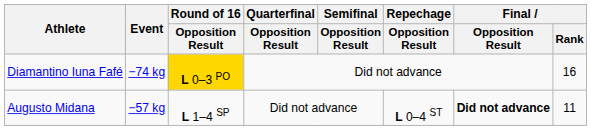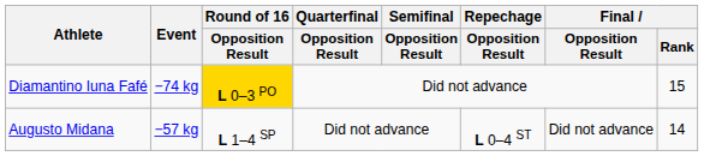 <table class="wikitable" style="font-size:90%">
 <tr>
 <th rowspan=2>Athlete</th>
 <th rowspan=2>Event</th>
 <th>Round of 16</th>
 <th>Quarterfinal</th>
 <th>Semifinal</th>
 <th>Repechage</th>
 <th colspan=2>Final / </th>
 </tr>
 <tr style="font-size: 95%">
 <th>Opposition<br>Result</th>
 <th>Opposition<br>Result</th>
 <th>Opposition<br>Result</th>
 <th>Opposition<br>Result</th>
 <th>Opposition<br>Result</th>
 <th>Rank</th>
 </tr>
 <tr align=center>
 <td align=left><a href='#'>Diamantino Iuna Fafé</a></td>
 <td align=left><a href='#'>−74 kg</a></td>
 <td style="background: gold;"><br><strong>L</strong> 0–3 <sup>PO</sup></td>
 <td colspan=4>Did not advance</td>
-<td>16</td>
+<td>15</td>
 </tr>
 <tr align=center>
 <td align=left><a href='#'>Augusto Midana</a></td>
 <td align=left><a href='#'>−57 kg</a></td>
 <td><br><strong>L</strong> 1–4 <sup>SP</sup></td>
 <td colspan="2">Did not advance</td>
 <td><br><strong>L</strong> 0–4 <sup>ST</sup></td>
-<td><strong>Did not advance</strong></td>
-<td>11</td>
+<td>Did not advance</td>
+<td>14</td>
 </tr>
 </table>
